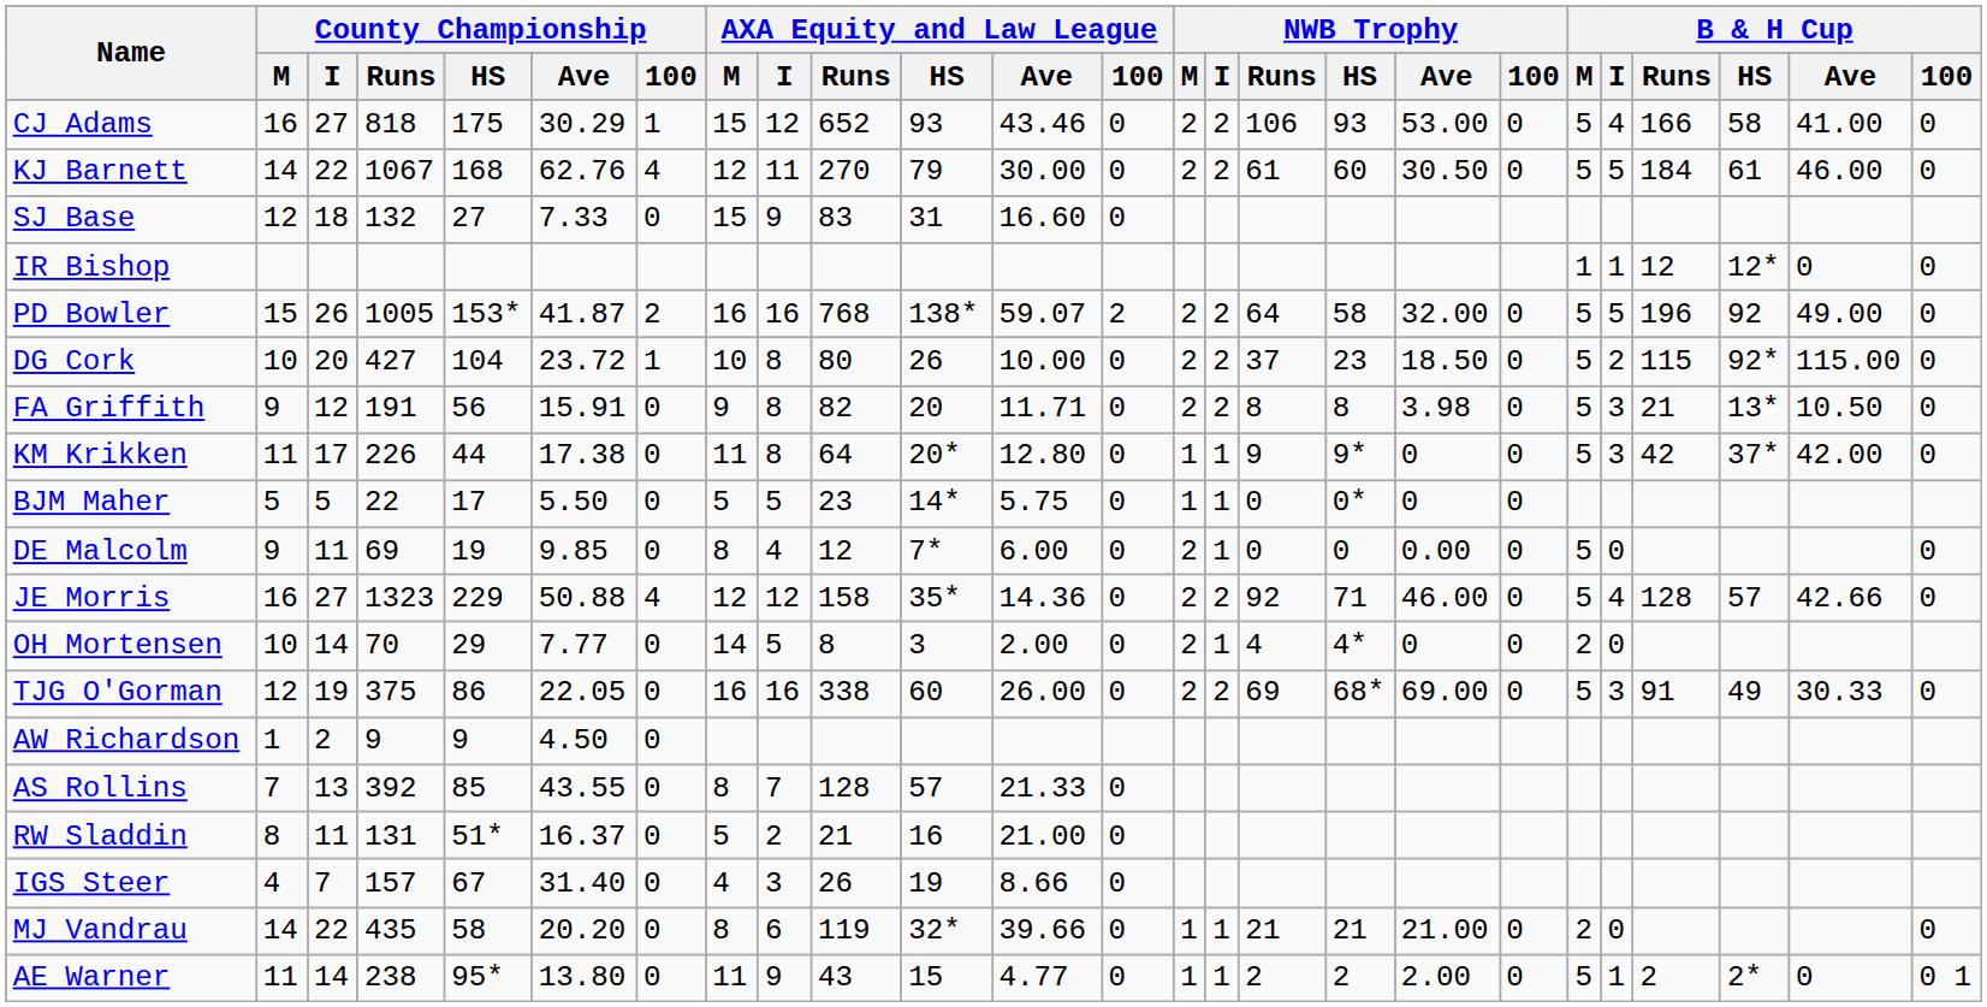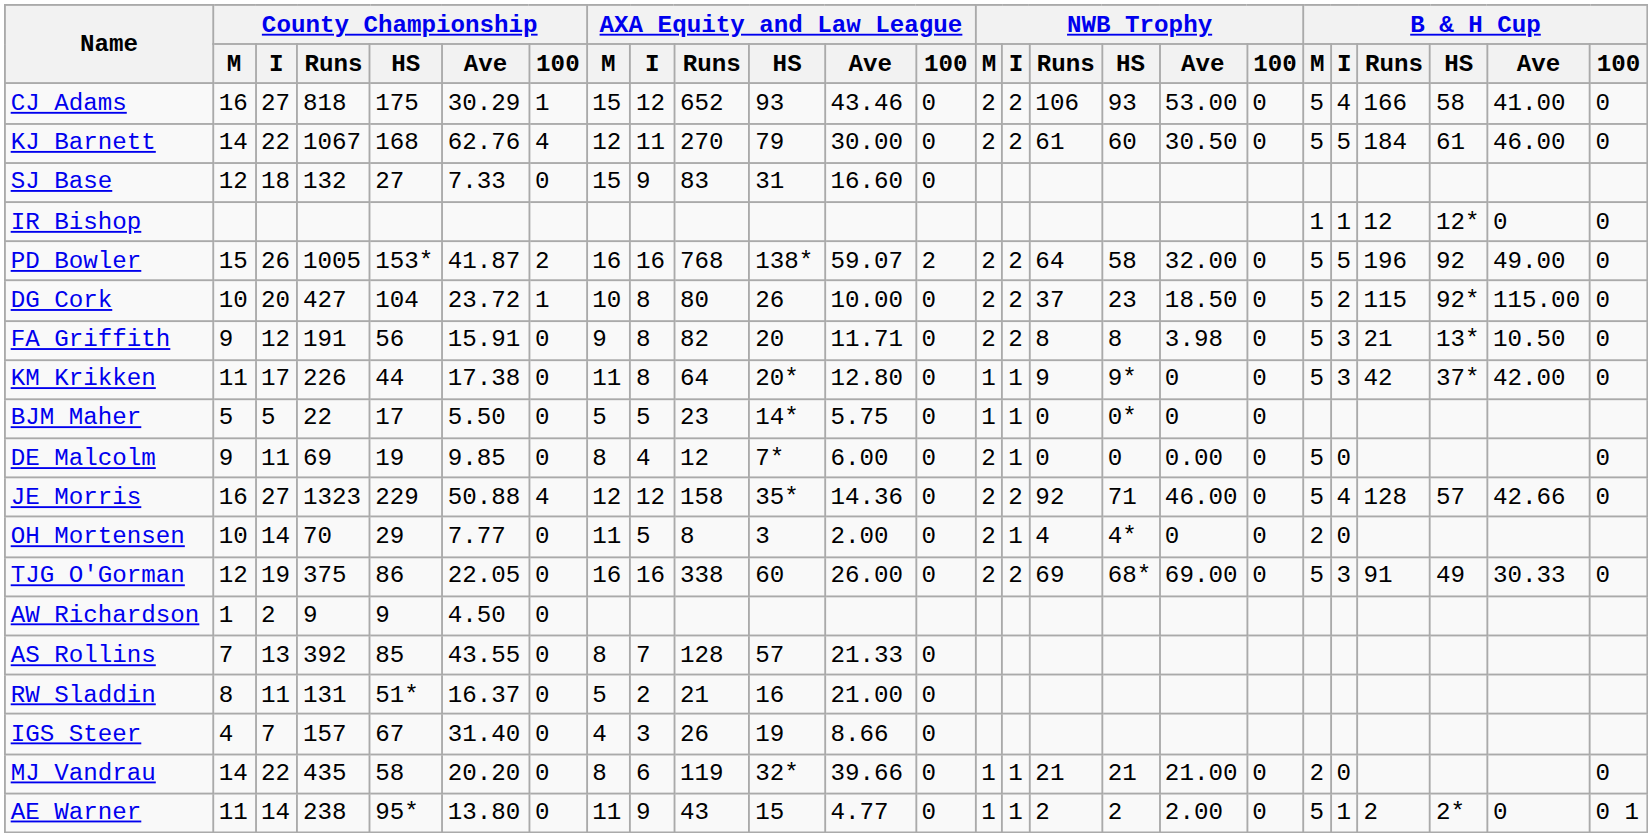 <table class="wikitable " width="100%">
 <tr bgcolor="#efefef">
 <th rowspan=2>Name</th>
 <th colspan=6><a href='#'>County Championship</a></th>
 <th colspan=6><a href='#'>AXA Equity and Law League</a></th>
 <th colspan=6><a href='#'>NWB Trophy</a></th>
 <th colspan=6><a href='#'>B & H Cup</a></th>
 </tr>
 <tr>
 <th>M</th>
 <th>I</th>
 <th>Runs</th>
 <th>HS</th>
 <th>Ave</th>
 <th>100</th>
 <th>M</th>
 <th>I</th>
 <th>Runs</th>
 <th>HS</th>
 <th>Ave</th>
 <th>100</th>
 <th>M</th>
 <th>I</th>
 <th>Runs</th>
 <th>HS</th>
 <th>Ave</th>
 <th>100</th>
 <th>M</th>
 <th>I</th>
 <th>Runs</th>
 <th>HS</th>
 <th>Ave</th>
 <th>100</th>
 </tr>
 <tr>
 <td><a href='#'>CJ Adams</a></td>
 <td>16</td>
 <td>27</td>
 <td>818</td>
 <td>175</td>
 <td>30.29</td>
 <td>1</td>
 <td>15</td>
 <td>12</td>
 <td>652</td>
 <td>93</td>
 <td>43.46</td>
 <td>0</td>
 <td>2</td>
 <td>2</td>
 <td>106</td>
 <td>93</td>
 <td>53.00</td>
 <td>0</td>
 <td>5</td>
 <td>4</td>
 <td>166</td>
 <td>58</td>
 <td>41.00</td>
 <td>0</td>
 </tr>
 <tr>
 <td><a href='#'>KJ Barnett</a></td>
 <td>14</td>
 <td>22</td>
 <td>1067</td>
 <td>168</td>
 <td>62.76</td>
 <td>4</td>
 <td>12</td>
 <td>11</td>
 <td>270</td>
 <td>79</td>
 <td>30.00</td>
 <td>0</td>
 <td>2</td>
 <td>2</td>
 <td>61</td>
 <td>60</td>
 <td>30.50</td>
 <td>0</td>
 <td>5</td>
 <td>5</td>
 <td>184</td>
 <td>61</td>
 <td>46.00</td>
 <td>0</td>
 </tr>
 <tr>
 <td><a href='#'>SJ Base</a></td>
 <td>12</td>
 <td>18</td>
 <td>132</td>
 <td>27</td>
 <td>7.33</td>
 <td>0</td>
 <td>15</td>
 <td>9</td>
 <td>83</td>
 <td>31</td>
 <td>16.60</td>
 <td>0</td>
 <td></td>
 <td></td>
 <td></td>
 <td></td>
 <td></td>
 <td></td>
 <td></td>
 <td></td>
 <td></td>
 <td></td>
 <td></td>
 <td></td>
 </tr>
 <tr>
 <td><a href='#'>IR Bishop</a></td>
 <td></td>
 <td></td>
 <td></td>
 <td></td>
 <td></td>
 <td></td>
 <td></td>
 <td></td>
 <td></td>
 <td></td>
 <td></td>
 <td></td>
 <td></td>
 <td></td>
 <td></td>
 <td></td>
 <td></td>
 <td></td>
 <td>1</td>
 <td>1</td>
 <td>12</td>
 <td>12*</td>
 <td>0</td>
 <td>0</td>
 </tr>
 <tr>
 <td><a href='#'>PD Bowler</a></td>
 <td>15</td>
 <td>26</td>
 <td>1005</td>
 <td>153*</td>
 <td>41.87</td>
 <td>2</td>
 <td>16</td>
 <td>16</td>
 <td>768</td>
 <td>138*</td>
 <td>59.07</td>
 <td>2</td>
 <td>2</td>
 <td>2</td>
 <td>64</td>
 <td>58</td>
 <td>32.00</td>
 <td>0</td>
 <td>5</td>
 <td>5</td>
 <td>196</td>
 <td>92</td>
 <td>49.00</td>
 <td>0</td>
 </tr>
 <tr>
 <td><a href='#'>DG Cork</a></td>
 <td>10</td>
 <td>20</td>
 <td>427</td>
 <td>104</td>
 <td>23.72</td>
 <td>1</td>
 <td>10</td>
 <td>8</td>
 <td>80</td>
 <td>26</td>
 <td>10.00</td>
 <td>0</td>
 <td>2</td>
 <td>2</td>
 <td>37</td>
 <td>23</td>
 <td>18.50</td>
 <td>0</td>
 <td>5</td>
 <td>2</td>
 <td>115</td>
 <td>92*</td>
 <td>115.00</td>
 <td>0</td>
 </tr>
 <tr>
 <td><a href='#'>FA Griffith</a></td>
 <td>9</td>
 <td>12</td>
 <td>191</td>
 <td>56</td>
 <td>15.91</td>
 <td>0</td>
 <td>9</td>
 <td>8</td>
 <td>82</td>
 <td>20</td>
 <td>11.71</td>
 <td>0</td>
 <td>2</td>
 <td>2</td>
 <td>8</td>
 <td>8</td>
 <td>3.98</td>
 <td>0</td>
 <td>5</td>
 <td>3</td>
 <td>21</td>
 <td>13*</td>
 <td>10.50</td>
 <td>0</td>
 </tr>
 <tr>
 <td><a href='#'>KM Krikken</a></td>
 <td>11</td>
 <td>17</td>
 <td>226</td>
 <td>44</td>
 <td>17.38</td>
 <td>0</td>
 <td>11</td>
 <td>8</td>
 <td>64</td>
 <td>20*</td>
 <td>12.80</td>
 <td>0</td>
 <td>1</td>
 <td>1</td>
 <td>9</td>
 <td>9*</td>
 <td>0</td>
 <td>0</td>
 <td>5</td>
 <td>3</td>
 <td>42</td>
 <td>37*</td>
 <td>42.00</td>
 <td>0</td>
 </tr>
 <tr>
 <td><a href='#'>BJM Maher</a></td>
 <td>5</td>
 <td>5</td>
 <td>22</td>
 <td>17</td>
 <td>5.50</td>
 <td>0</td>
 <td>5</td>
 <td>5</td>
 <td>23</td>
 <td>14*</td>
 <td>5.75</td>
 <td>0</td>
 <td>1</td>
 <td>1</td>
 <td>0</td>
 <td>0*</td>
 <td>0</td>
 <td>0</td>
 <td></td>
 <td></td>
 <td></td>
 <td></td>
 <td></td>
 <td></td>
 </tr>
 <tr>
 <td><a href='#'>DE Malcolm</a></td>
 <td>9</td>
 <td>11</td>
 <td>69</td>
 <td>19</td>
 <td>9.85</td>
 <td>0</td>
 <td>8</td>
 <td>4</td>
 <td>12</td>
 <td>7*</td>
 <td>6.00</td>
 <td>0</td>
 <td>2</td>
 <td>1</td>
 <td>0</td>
 <td>0</td>
 <td>0.00</td>
 <td>0</td>
 <td>5</td>
 <td>0</td>
 <td></td>
 <td></td>
 <td></td>
 <td>0</td>
 </tr>
 <tr>
 <td><a href='#'>JE Morris</a></td>
 <td>16</td>
 <td>27</td>
 <td>1323</td>
 <td>229</td>
 <td>50.88</td>
 <td>4</td>
 <td>12</td>
 <td>12</td>
 <td>158</td>
 <td>35*</td>
 <td>14.36</td>
 <td>0</td>
 <td>2</td>
 <td>2</td>
 <td>92</td>
 <td>71</td>
 <td>46.00</td>
 <td>0</td>
 <td>5</td>
 <td>4</td>
 <td>128</td>
 <td>57</td>
 <td>42.66</td>
 <td>0</td>
 </tr>
 <tr>
 <td><a href='#'>OH Mortensen</a></td>
 <td>10</td>
 <td>14</td>
 <td>70</td>
 <td>29</td>
 <td>7.77</td>
 <td>0</td>
-<td>14</td>
+<td>11</td>
 <td>5</td>
 <td>8</td>
 <td>3</td>
 <td>2.00</td>
 <td>0</td>
 <td>2</td>
 <td>1</td>
 <td>4</td>
 <td>4*</td>
 <td>0</td>
 <td>0</td>
 <td>2</td>
 <td>0</td>
 <td></td>
 <td></td>
 <td></td>
 <td></td>
 </tr>
 <tr>
 <td><a href='#'>TJG O'Gorman</a></td>
 <td>12</td>
 <td>19</td>
 <td>375</td>
 <td>86</td>
 <td>22.05</td>
 <td>0</td>
 <td>16</td>
 <td>16</td>
 <td>338</td>
 <td>60</td>
 <td>26.00</td>
 <td>0</td>
 <td>2</td>
 <td>2</td>
 <td>69</td>
 <td>68*</td>
 <td>69.00</td>
 <td>0</td>
 <td>5</td>
 <td>3</td>
 <td>91</td>
 <td>49</td>
 <td>30.33</td>
 <td>0</td>
 </tr>
 <tr>
 <td><a href='#'>AW Richardson</a></td>
 <td>1</td>
 <td>2</td>
 <td>9</td>
 <td>9</td>
 <td>4.50</td>
 <td>0</td>
 <td></td>
 <td></td>
 <td></td>
 <td></td>
 <td></td>
 <td></td>
 <td></td>
 <td></td>
 <td></td>
 <td></td>
 <td></td>
 <td></td>
 <td></td>
 <td></td>
 <td></td>
 <td></td>
 <td></td>
 <td></td>
 </tr>
 <tr>
 <td><a href='#'>AS Rollins</a></td>
 <td>7</td>
 <td>13</td>
 <td>392</td>
 <td>85</td>
 <td>43.55</td>
 <td>0</td>
 <td>8</td>
 <td>7</td>
 <td>128</td>
 <td>57</td>
 <td>21.33</td>
 <td>0</td>
 <td></td>
 <td></td>
 <td></td>
 <td></td>
 <td></td>
 <td></td>
 <td></td>
 <td></td>
 <td></td>
 <td></td>
 <td></td>
 <td></td>
 </tr>
 <tr>
 <td><a href='#'>RW Sladdin</a></td>
 <td>8</td>
 <td>11</td>
 <td>131</td>
 <td>51*</td>
 <td>16.37</td>
 <td>0</td>
 <td>5</td>
 <td>2</td>
 <td>21</td>
 <td>16</td>
 <td>21.00</td>
 <td>0</td>
 <td></td>
 <td></td>
 <td></td>
 <td></td>
 <td></td>
 <td></td>
 <td></td>
 <td></td>
 <td></td>
 <td></td>
 <td></td>
 <td></td>
 </tr>
 <tr>
 <td><a href='#'>IGS Steer</a></td>
 <td>4</td>
 <td>7</td>
 <td>157</td>
 <td>67</td>
 <td>31.40</td>
 <td>0</td>
 <td>4</td>
 <td>3</td>
 <td>26</td>
 <td>19</td>
 <td>8.66</td>
 <td>0</td>
 <td></td>
 <td></td>
 <td></td>
 <td></td>
 <td></td>
 <td></td>
 <td></td>
 <td></td>
 <td></td>
 <td></td>
 <td></td>
 <td></td>
 </tr>
 <tr>
 <td><a href='#'>MJ Vandrau</a></td>
 <td>14</td>
 <td>22</td>
 <td>435</td>
 <td>58</td>
 <td>20.20</td>
 <td>0</td>
 <td>8</td>
 <td>6</td>
 <td>119</td>
 <td>32*</td>
 <td>39.66</td>
 <td>0</td>
 <td>1</td>
 <td>1</td>
 <td>21</td>
 <td>21</td>
 <td>21.00</td>
 <td>0</td>
 <td>2</td>
 <td>0</td>
 <td></td>
 <td></td>
 <td></td>
 <td>0</td>
 </tr>
 <tr>
 <td><a href='#'>AE Warner</a></td>
 <td>11</td>
 <td>14</td>
 <td>238</td>
 <td>95*</td>
 <td>13.80</td>
 <td>0</td>
 <td>11</td>
 <td>9</td>
 <td>43</td>
 <td>15</td>
 <td>4.77</td>
 <td>0</td>
 <td>1</td>
 <td>1</td>
 <td>2</td>
 <td>2</td>
 <td>2.00</td>
 <td>0</td>
 <td>5</td>
 <td>1</td>
 <td>2</td>
 <td>2*</td>
 <td>0</td>
 <td>0 1</td>
 </tr>
 <tr>
 </tr>
 </table>
